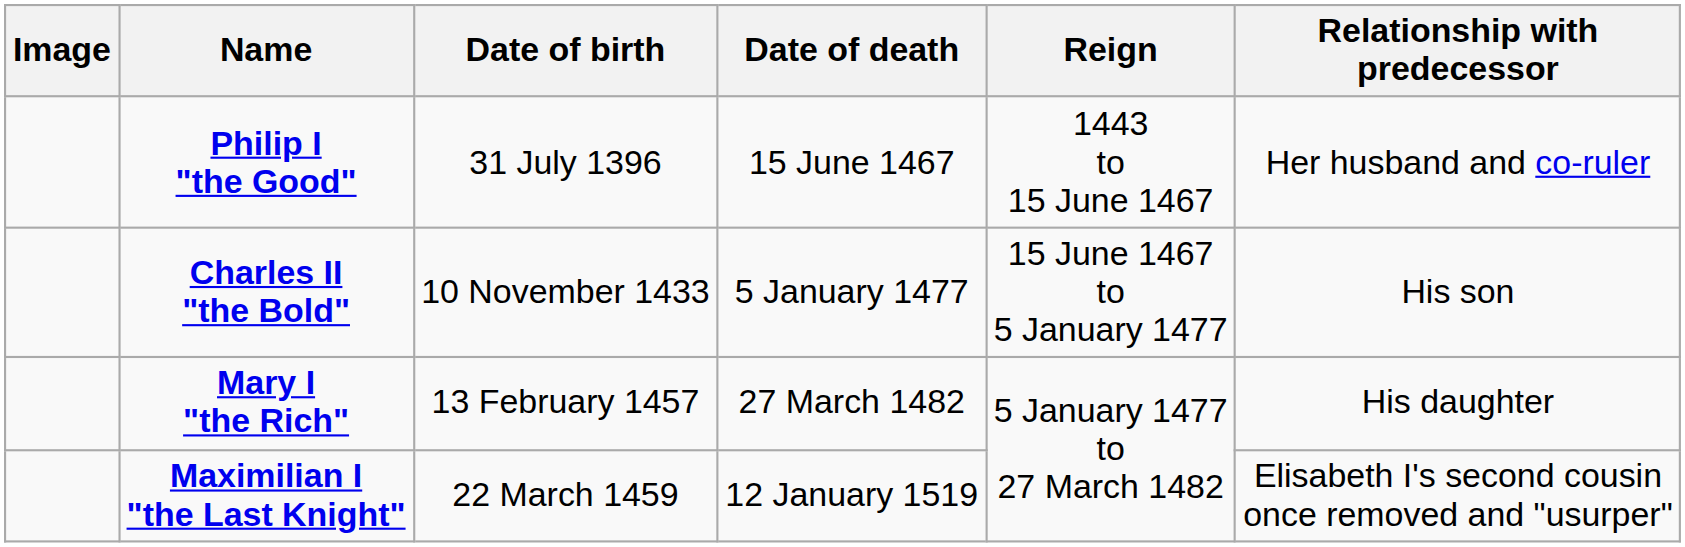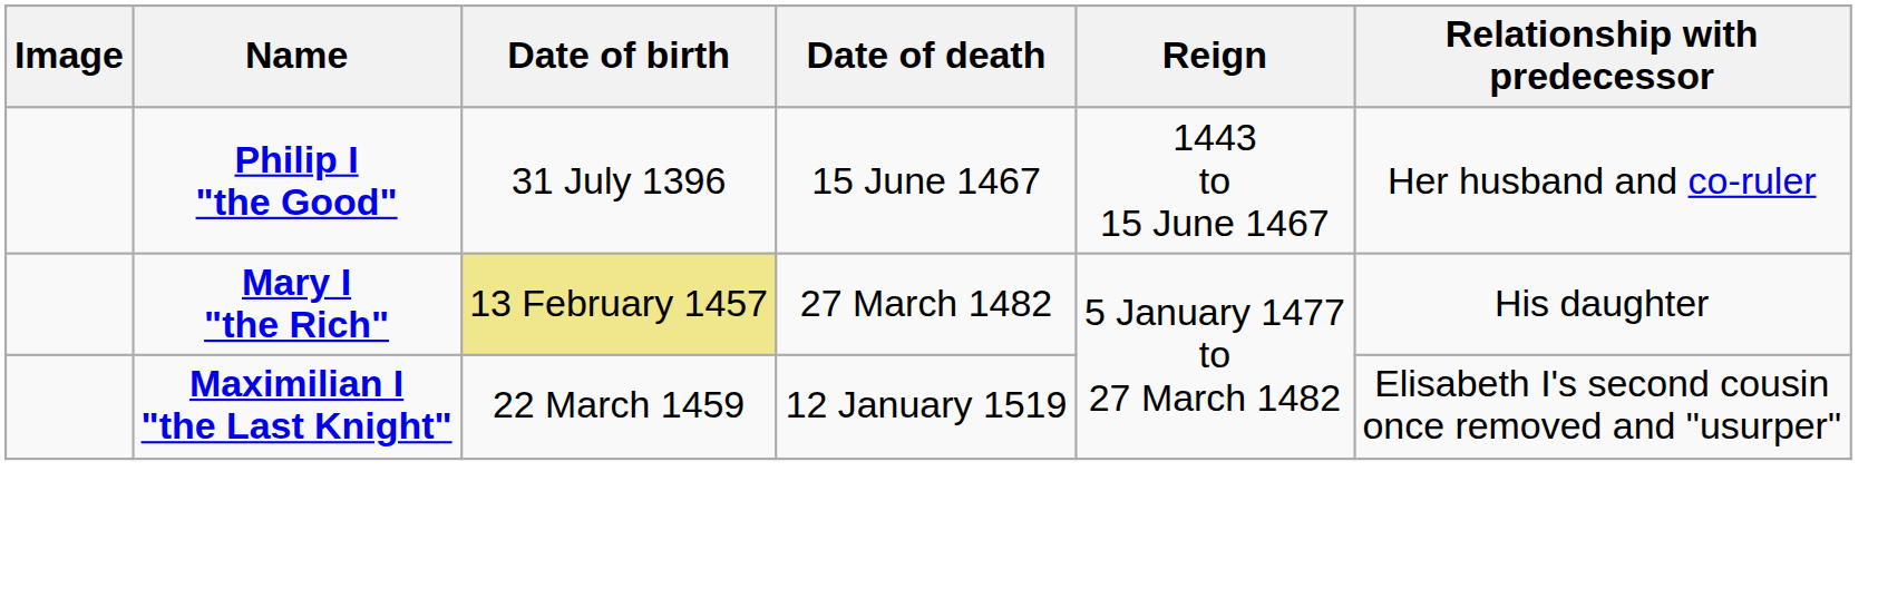 <table class="wikitable">
 <tr>
 <th>Image</th>
 <th>Name</th>
 <th>Date of birth</th>
 <th>Date of death</th>
 <th>Reign</th>
 <th>Relationship with<br>predecessor</th>
 </tr>
 <tr>
 <td></td>
 <td style="text-align:center;"><strong><a href='#'>Philip I <br>"the Good"</a></strong></td>
 <td style="text-align:center;">31 July 1396</td>
 <td style="text-align:center;">15 June 1467</td>
 <td style="text-align:center;">1443<br>to<br>15 June 1467</td>
 <td style="text-align:center;">Her husband and <a href='#'>co-ruler</a></td>
 </tr>
 <tr>
 <td></td>
-<td style="text-align:center;"><strong><a href='#'>Charles II<br>"the Bold"</a></strong></td>
-<td style="text-align:center;">10 November 1433</td>
-<td style="text-align:center;">5 January 1477</td>
-<td style="text-align:center;">15 June 1467<br>to<br>5 January 1477</td>
-<td style="text-align:center;">His son</td>
-</tr>
-<tr>
-<td></td>
 <td style="text-align:center;"><strong><a href='#'>Mary I<br>"the Rich"</a></strong></td>
-<td style="text-align:center;">13 February 1457</td>
+<td style="background: khaki; text-align:center;">13 February 1457</td>
 <td style="text-align:center;">27 March 1482</td>
 <td style="text-align:center;" rowspan="2">5 January 1477<br>to<br>27 March 1482</td>
 <td style="text-align:center;">His daughter</td>
 </tr>
 <tr>
 <td></td>
 <td style="text-align:center;"><strong><a href='#'>Maximilian I<br>"the Last Knight"</a></strong></td>
 <td style="text-align:center;">22 March 1459</td>
 <td style="text-align:center;">12 January 1519</td>
 <td style="text-align:center;">Elisabeth I's second cousin<br>once removed and "usurper"</td>
 </tr>
 </table>
